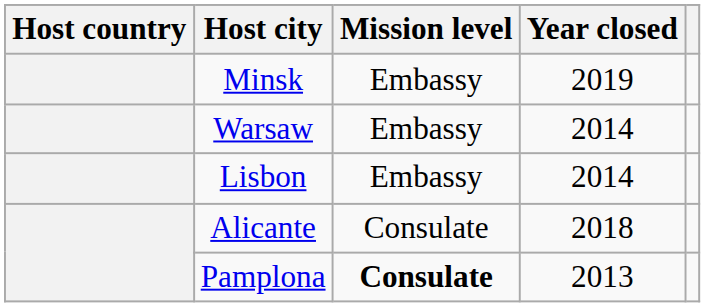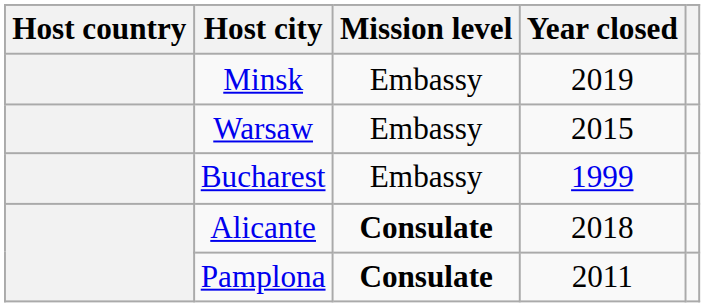 <table class="wikitable plainrowheaders" style="text-align:center;">
 <tr>
 <th scope="col">Host country</th>
 <th scope="col">Host city</th>
 <th scope="col">Mission level</th>
 <th scope="col">Year closed</th>
 <th scope="col"></th>
 </tr>
 <tr>
 <th scope="row"></th>
 <td><a href='#'>Minsk</a></td>
 <td>Embassy</td>
 <td>2019</td>
 <td></td>
 </tr>
 <tr>
 <th scope="row"></th>
 <td><a href='#'>Warsaw</a></td>
 <td>Embassy</td>
-<td>2014</td>
+<td>2015</td>
 <td></td>
 </tr>
 <tr>
 <th scope="row"></th>
-<td><a href='#'>Lisbon</a></td>
+<td><a href='#'>Bucharest</a></td>
 <td>Embassy</td>
-<td>2014</td>
+<td><a href='#'>1999</a></td>
 <td></td>
 </tr>
 <tr>
 <th scope="row" rowspan="2"></th>
 <td><a href='#'>Alicante</a></td>
-<td>Consulate</td>
+<td><strong>Consulate</strong></td>
 <td>2018</td>
 <td></td>
 </tr>
 <tr>
 <td><a href='#'>Pamplona</a></td>
 <td><strong>Consulate</strong></td>
-<td>2013</td>
+<td>2011</td>
 <td></td>
 </tr>
 </table>
